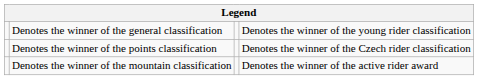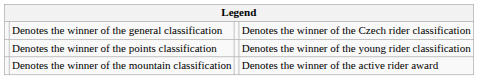 <table class="wikitable">
 <tr>
 <th colspan="5">Legend</th>
 </tr>
 <tr>
 <td></td>
 <td>Denotes the winner of the general classification</td>
 <td></td>
-<td>Denotes the winner of the young rider classification</td>
+<td>Denotes the winner of the Czech rider classification</td>
 </tr>
 <tr>
 <td></td>
 <td>Denotes the winner of the points classification</td>
 <td></td>
-<td>Denotes the winner of the Czech rider classification</td>
+<td>Denotes the winner of the young rider classification</td>
 </tr>
 <tr>
 <td></td>
 <td>Denotes the winner of the mountain classification</td>
 <td></td>
 <td>Denotes the winner of the active rider award</td>
 </tr>
 </table>
